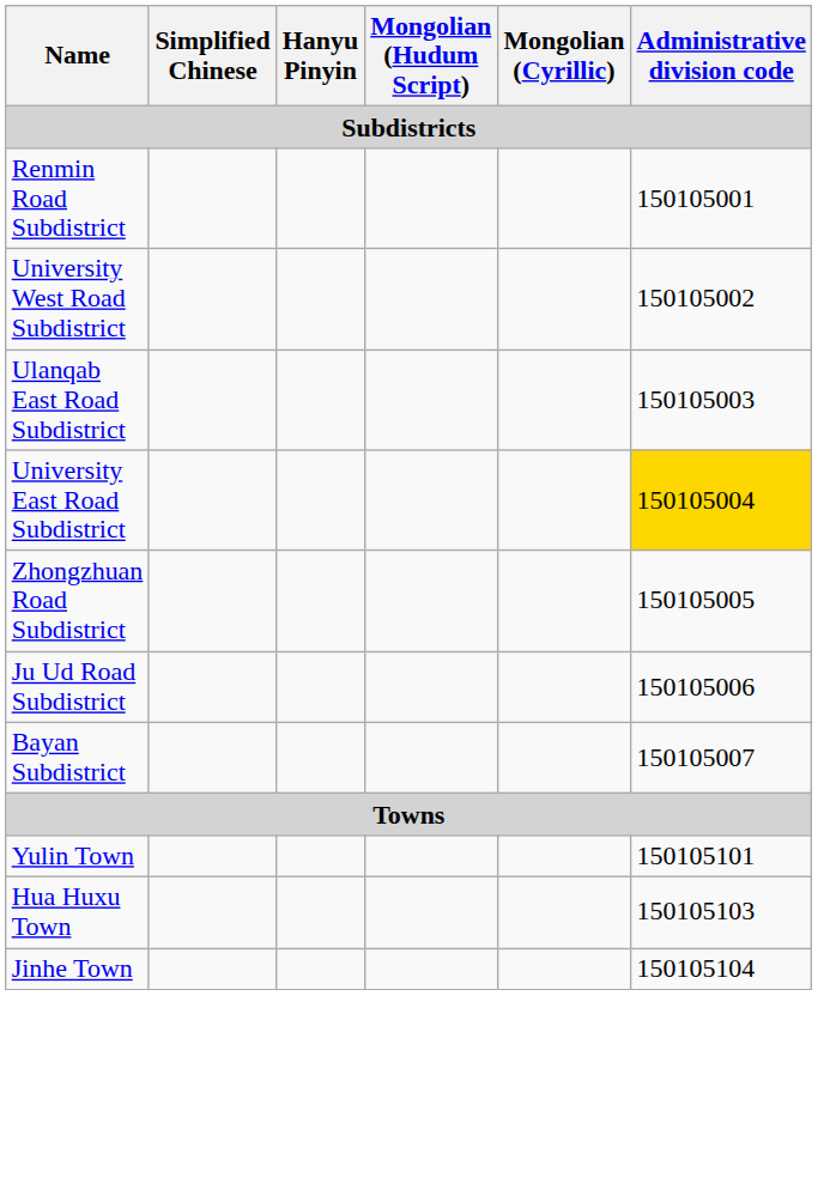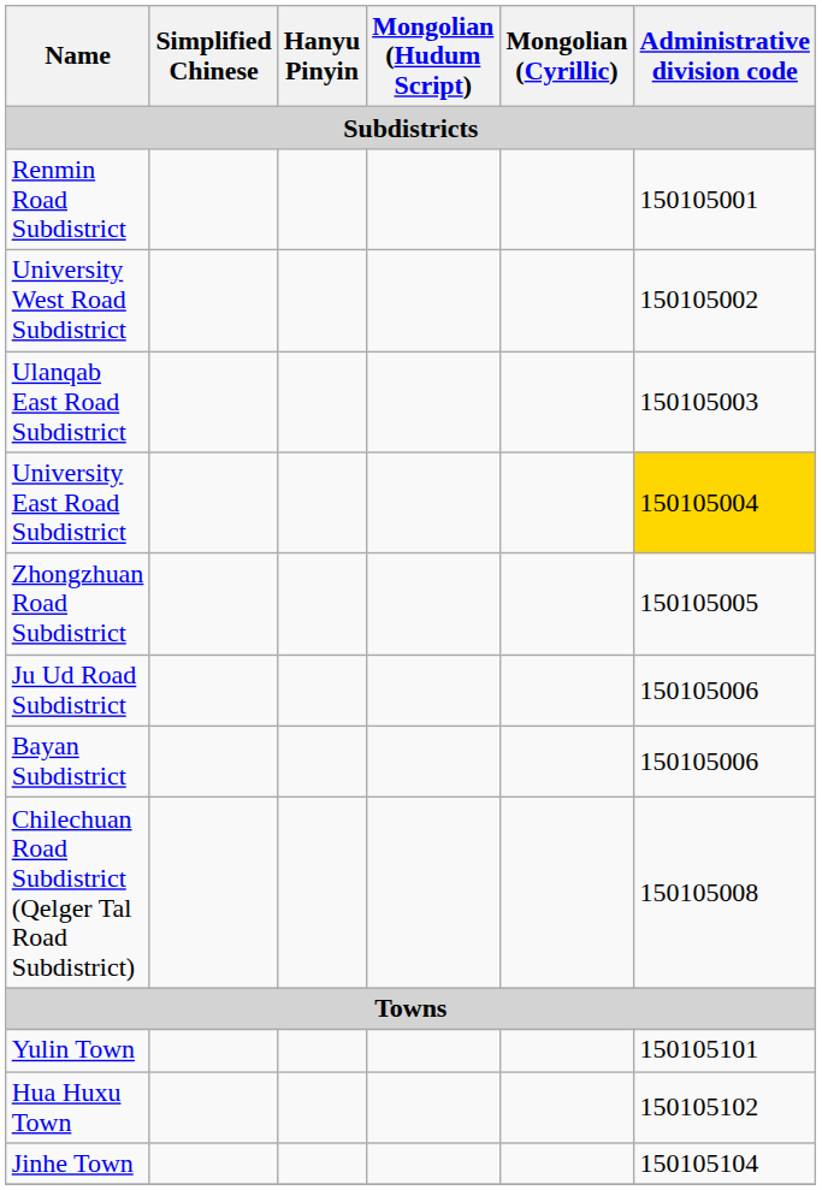 <table class="wikitable" align="center" style="width:50%; border="1">
 <tr>
 <th>Name</th>
 <th>Simplified Chinese</th>
 <th>Hanyu Pinyin</th>
 <th><a href='#'>Mongolian</a> (<a href='#'>Hudum Script</a>)</th>
 <th>Mongolian (<a href='#'>Cyrillic</a>)</th>
 <th><a href='#'>Administrative division code</a></th>
 </tr>
 <tr>
 <td colspan="6"  style="text-align:center; background:#d3d3d3;"><strong>Subdistricts</strong></td>
 </tr>
 <tr --------->
 <td><a href='#'>Renmin Road Subdistrict</a></td>
 <td></td>
 <td></td>
 <td></td>
 <td></td>
 <td>150105001</td>
 </tr>
 <tr>
 <td><a href='#'>University West Road Subdistrict</a></td>
 <td></td>
 <td></td>
 <td></td>
 <td></td>
 <td>150105002</td>
 </tr>
 <tr>
 <td><a href='#'>Ulanqab East Road Subdistrict</a></td>
 <td></td>
 <td></td>
 <td></td>
 <td></td>
 <td>150105003</td>
 </tr>
 <tr>
 <td><a href='#'>University East Road Subdistrict</a></td>
 <td></td>
 <td></td>
 <td></td>
 <td></td>
 <td style="background: gold;">150105004</td>
 </tr>
 <tr>
 <td><a href='#'>Zhongzhuan Road Subdistrict</a></td>
 <td></td>
 <td></td>
 <td></td>
 <td></td>
 <td>150105005</td>
 </tr>
 <tr>
 <td><a href='#'>Ju Ud Road Subdistrict</a></td>
 <td></td>
 <td></td>
 <td></td>
 <td></td>
 <td>150105006</td>
 </tr>
 <tr>
 <td><a href='#'>Bayan Subdistrict</a></td>
 <td></td>
 <td></td>
 <td></td>
 <td></td>
-<td>150105007</td>
+<td>150105006</td>
+</tr>
+<tr>
+<td><a href='#'>Chilechuan Road Subdistrict</a><br>(Qelger Tal Road Subdistrict)</td>
+<td></td>
+<td></td>
+<td></td>
+<td></td>
+<td>150105008</td>
 </tr>
 <tr>
 <td colspan="6"  style="text-align:center; background:#d3d3d3;"><strong>Towns</strong></td>
 </tr>
 <tr --------->
 <td><a href='#'>Yulin Town</a></td>
 <td></td>
 <td></td>
 <td></td>
 <td></td>
 <td>150105101</td>
 </tr>
 <tr>
 <td><a href='#'>Hua Huxu Town</a></td>
 <td></td>
 <td></td>
 <td></td>
 <td></td>
-<td>150105103</td>
+<td>150105102</td>
 </tr>
 <tr>
 <td><a href='#'>Jinhe Town</a></td>
 <td></td>
 <td></td>
 <td></td>
 <td></td>
 <td>150105104</td>
 </tr>
 <tr>
 </tr>
 </table>
